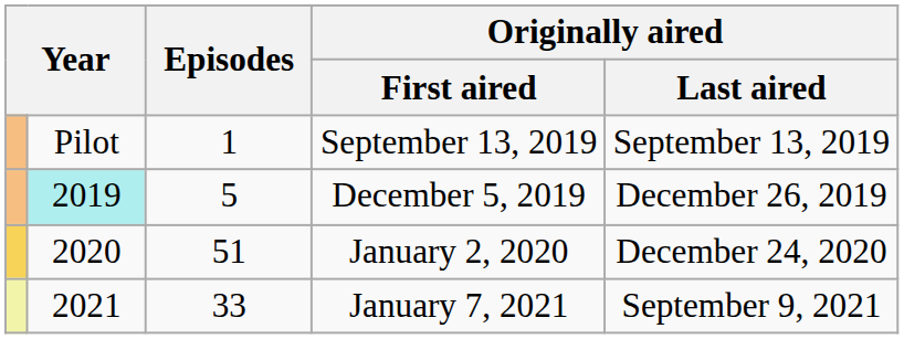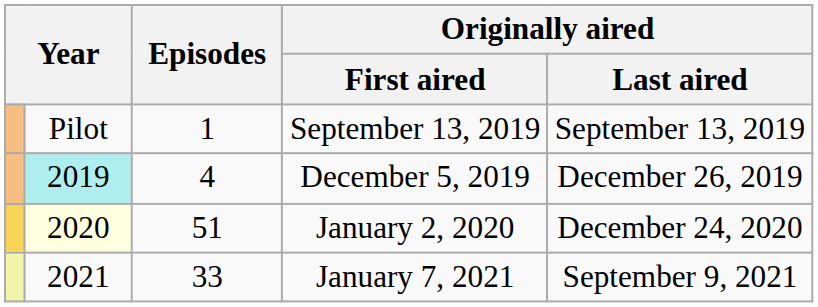 <table class="wikitable" style="text-align: center;">
 <tr>
 <th style="padding: 0 16px;" colspan="2" rowspan="2">Year</th>
 <th style="padding: 0 8px;" rowspan="2">Episodes</th>
 <th colspan="2">Originally aired</th>
 </tr>
 <tr>
 <th style="padding: 0 12px;">First aired</th>
 <th>Last aired</th>
 </tr>
 <tr>
 <td style="background:#F7BE81; height:10px;"></td>
 <td>Pilot</td>
 <td>1</td>
 <td>September 13, 2019</td>
 <td>September 13, 2019</td>
 </tr>
 <tr>
 <td style="background:#F7BE81; height:10px;"></td>
 <td style="background: paleturquoise;">2019</td>
-<td>5</td>
+<td>4</td>
 <td>December 5, 2019</td>
 <td>December 26, 2019</td>
 </tr>
 <tr>
 <td style="background:#F7D358; height:10px;"></td>
-<td>2020</td>
+<td style="background: lightyellow;">2020</td>
 <td>51</td>
 <td>January 2, 2020</td>
 <td>December 24, 2020</td>
 </tr>
 <tr>
 <td style="background:#F2F5A9; height:10px;"></td>
 <td>2021</td>
 <td>33</td>
 <td>January 7, 2021</td>
 <td>September 9, 2021</td>
 </tr>
 </table>
